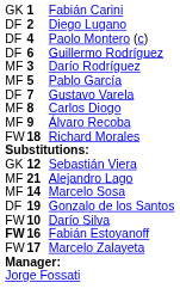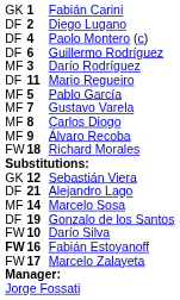 <table cellspacing="0" cellpadding="0" style="font-size:90%; margin:0.2em auto;">
 <tr>
 <th width="25"></th>
 <th width="25"></th>
 </tr>
 <tr>
 <td>GK</td>
 <td><strong>1</strong></td>
 <td><a href='#'>Fabián Carini</a></td>
 </tr>
 <tr>
 <td>DF</td>
 <td><strong>2</strong></td>
 <td><a href='#'>Diego Lugano</a></td>
 </tr>
 <tr>
 <td>DF</td>
 <td><strong>4</strong></td>
 <td><a href='#'>Paolo Montero</a> (<a href='#'>c</a>)</td>
 <td></td>
 <td></td>
 </tr>
 <tr>
 <td>DF</td>
 <td><strong>6</strong></td>
 <td><a href='#'>Guillermo Rodríguez</a></td>
 </tr>
 <tr>
 <td>MF</td>
 <td><strong>3</strong></td>
 <td><a href='#'>Darío Rodríguez</a></td>
 <td></td>
 </tr>
 <tr>
+<td>DF</td>
+<td><strong>11</strong></td>
+<td><a href='#'>Mario Regueiro</a></td>
+<td></td>
+<td></td>
+</tr>
+<tr>
 <td>MF</td>
 <td><strong>5</strong></td>
 <td><a href='#'>Pablo García</a></td>
 <td></td>
 </tr>
 <tr>
-<td>DF</td>
+<td>MF</td>
 <td><strong>7</strong></td>
 <td><a href='#'>Gustavo Varela</a></td>
 </tr>
 <tr>
 <td>MF</td>
 <td><strong>8</strong></td>
 <td><a href='#'>Carlos Diogo</a></td>
 <td></td>
 </tr>
 <tr>
 <td>MF</td>
 <td><strong>9</strong></td>
 <td><a href='#'>Álvaro Recoba</a></td>
 <td></td>
 <td></td>
 </tr>
 <tr>
 <td>FW</td>
 <td><strong>18</strong></td>
 <td><a href='#'>Richard Morales</a></td>
 <td></td>
 </tr>
 <tr>
 <td colspan=3><strong>Substitutions:</strong></td>
 </tr>
 <tr>
 <td>GK</td>
 <td><strong>12</strong></td>
 <td><a href='#'>Sebastián Viera</a></td>
 </tr>
 <tr>
-<td>MF</td>
+<td>DF</td>
 <td><strong>21</strong></td>
 <td><a href='#'>Alejandro Lago</a></td>
 </tr>
 <tr>
 <td>MF</td>
 <td><strong>14</strong></td>
 <td><a href='#'>Marcelo Sosa</a></td>
 <td></td>
 <td></td>
 </tr>
 <tr>
 <td>DF</td>
 <td><strong>19</strong></td>
 <td><a href='#'>Gonzalo de los Santos</a></td>
 </tr>
 <tr>
 <td>FW</td>
 <td><strong>10</strong></td>
 <td><a href='#'>Darío Silva</a></td>
 </tr>
 <tr>
 <td><strong>FW</strong></td>
 <td><strong>16</strong></td>
 <td><a href='#'>Fabián Estoyanoff</a></td>
 <td></td>
 <td></td>
 </tr>
 <tr>
 <td>FW</td>
 <td><strong>17</strong></td>
 <td><a href='#'>Marcelo Zalayeta</a></td>
 <td></td>
 <td></td>
 </tr>
 <tr>
 <td colspan=3><strong>Manager:</strong></td>
 </tr>
 <tr>
 <td colspan="4"><a href='#'>Jorge Fossati</a></td>
 </tr>
 </table>
